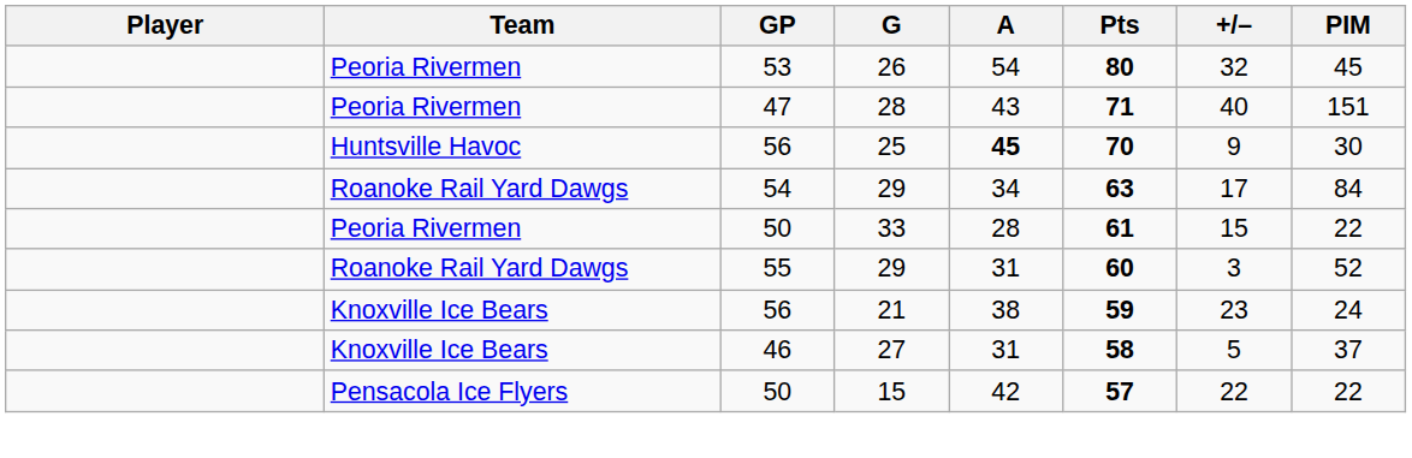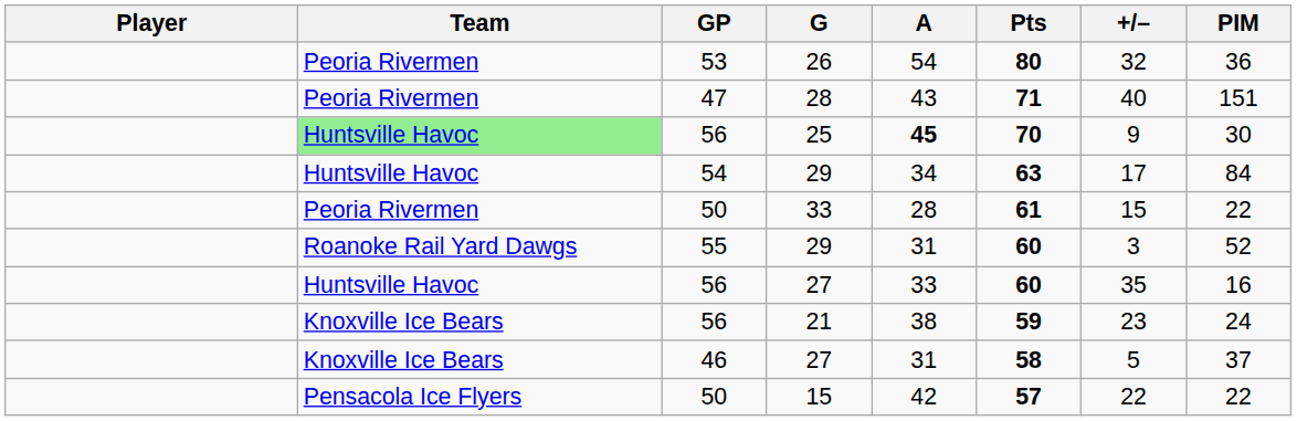 <table class="wikitable sortable" style="text-align:center">
 <tr>
 <th style="width:12em">Player</th>
 <th style="width:15em">Team</th>
 <th style="width:4em">GP</th>
 <th style="width:4em">G</th>
 <th style="width:4em">A</th>
 <th style="width:4em">Pts</th>
 <th style="width:4em">+/–</th>
 <th style="width:4em">PIM</th>
 </tr>
 <tr>
 <td align=left></td>
 <td align=left><a href='#'>Peoria Rivermen</a></td>
 <td>53</td>
 <td>26</td>
 <td>54</td>
 <td><strong>80</strong></td>
 <td>32</td>
-<td>45</td>
+<td>36</td>
 </tr>
 <tr>
 <td align=left></td>
 <td align=left><a href='#'>Peoria Rivermen</a></td>
 <td>47</td>
 <td>28</td>
 <td>43</td>
 <td><strong>71</strong></td>
 <td>40</td>
 <td>151</td>
 </tr>
 <tr>
 <td align=left></td>
-<td align=left><a href='#'>Huntsville Havoc</a></td>
+<td align=left style="background: lightgreen;"><a href='#'>Huntsville Havoc</a></td>
 <td>56</td>
 <td>25</td>
 <td><strong>45</strong></td>
 <td><strong>70</strong></td>
 <td>9</td>
 <td>30</td>
 </tr>
 <tr>
 <td align=left></td>
-<td align=left><a href='#'>Roanoke Rail Yard Dawgs</a></td>
+<td align=left><a href='#'>Huntsville Havoc</a></td>
 <td>54</td>
 <td>29</td>
 <td>34</td>
 <td><strong>63</strong></td>
 <td>17</td>
 <td>84</td>
 </tr>
 <tr>
 <td align=left></td>
 <td align=left><a href='#'>Peoria Rivermen</a></td>
 <td>50</td>
 <td>33</td>
 <td>28</td>
 <td><strong>61</strong></td>
 <td>15</td>
 <td>22</td>
 </tr>
 <tr>
 <td align=left></td>
 <td align=left><a href='#'>Roanoke Rail Yard Dawgs</a></td>
 <td>55</td>
 <td>29</td>
 <td>31</td>
 <td><strong>60</strong></td>
 <td>3</td>
 <td>52</td>
+</tr>
+<tr>
+<td align=left></td>
+<td align=left><a href='#'>Huntsville Havoc</a></td>
+<td>56</td>
+<td>27</td>
+<td>33</td>
+<td><strong>60</strong></td>
+<td>35</td>
+<td>16</td>
 </tr>
 <tr>
 <td align=left></td>
 <td align=left><a href='#'>Knoxville Ice Bears</a></td>
 <td>56</td>
 <td>21</td>
 <td>38</td>
 <td><strong>59</strong></td>
 <td>23</td>
 <td>24</td>
 </tr>
 <tr>
 <td align=left></td>
 <td align=left><a href='#'>Knoxville Ice Bears</a></td>
 <td>46</td>
 <td>27</td>
 <td>31</td>
 <td><strong>58</strong></td>
 <td>5</td>
 <td>37</td>
 </tr>
 <tr>
 <td align=left></td>
 <td align=left><a href='#'>Pensacola Ice Flyers</a></td>
 <td>50</td>
 <td>15</td>
 <td>42</td>
 <td><strong>57</strong></td>
 <td>22</td>
 <td>22</td>
 </tr>
 </table>
